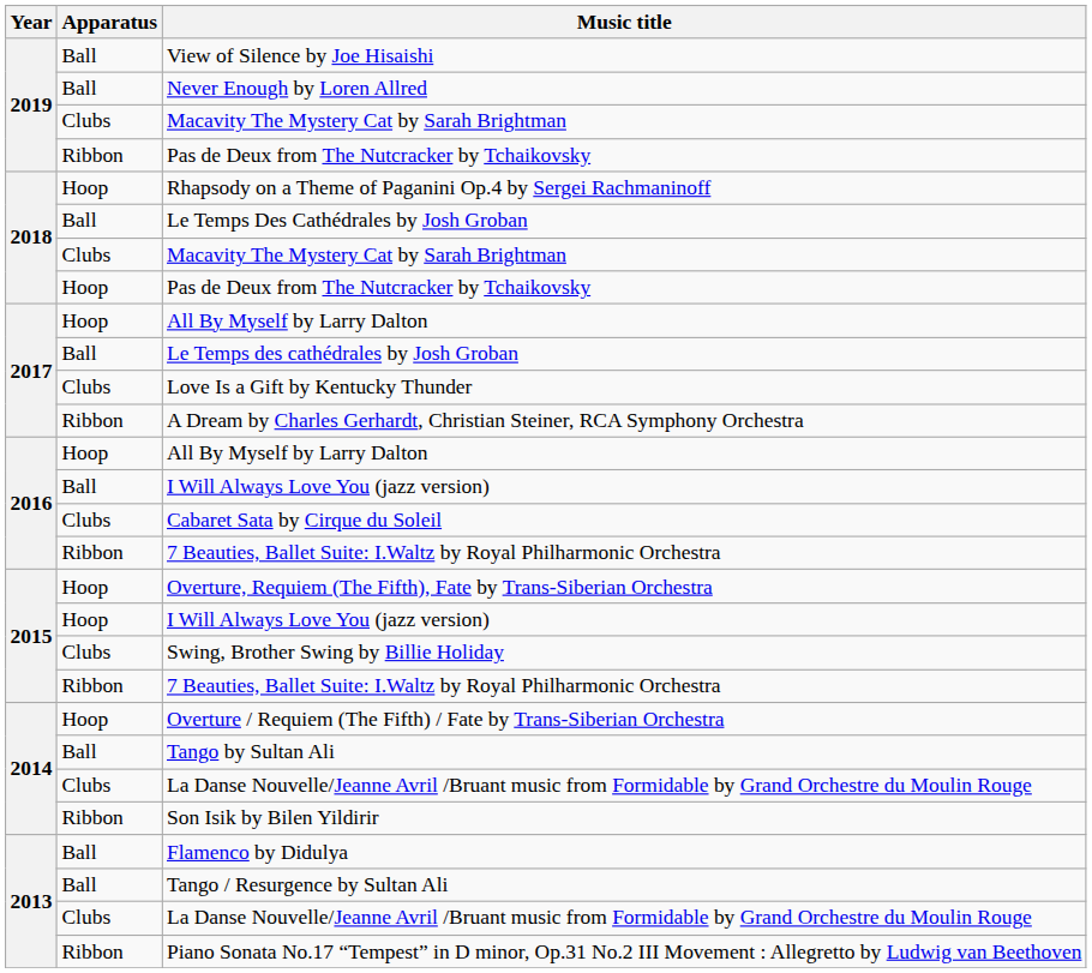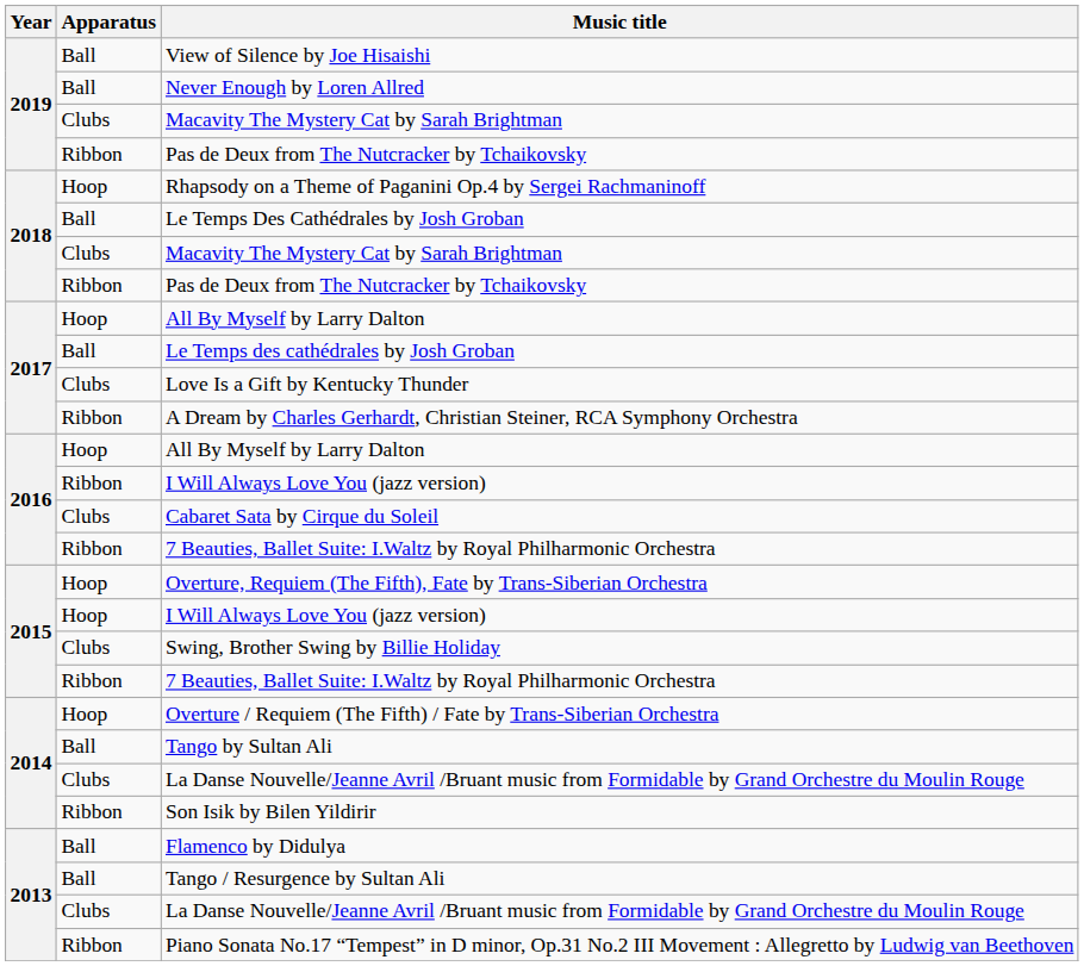 <table class="wikitable plainrowheaders">
 <tr>
 <th scope=col>Year</th>
 <th scope=col>Apparatus</th>
 <th scope=col>Music title </th>
 </tr>
 <tr>
 <th scope=row rowspan="4">2019</th>
 <td>Ball</td>
 <td>View of Silence by <a href='#'>Joe Hisaishi</a></td>
 </tr>
 <tr>
 <td>Ball</td>
 <td><a href='#'>Never Enough</a> by <a href='#'>Loren Allred</a></td>
 </tr>
 <tr>
 <td>Clubs</td>
 <td><a href='#'>Macavity The Mystery Cat</a> by <a href='#'>Sarah Brightman</a></td>
 </tr>
 <tr>
 <td>Ribbon</td>
 <td>Pas de Deux from <a href='#'>The Nutcracker</a> by <a href='#'>Tchaikovsky</a></td>
 </tr>
 <tr>
 <th scope=row rowspan="4">2018</th>
 <td>Hoop</td>
 <td>Rhapsody on a Theme of Paganini Op.4 by <a href='#'>Sergei Rachmaninoff</a></td>
 </tr>
 <tr>
 <td>Ball</td>
 <td>Le Temps Des Cathédrales by <a href='#'>Josh Groban</a></td>
 </tr>
 <tr>
 <td>Clubs</td>
 <td><a href='#'>Macavity The Mystery Cat</a> by <a href='#'>Sarah Brightman</a></td>
 </tr>
 <tr>
-<td>Hoop</td>
+<td>Ribbon</td>
 <td>Pas de Deux from <a href='#'>The Nutcracker</a> by <a href='#'>Tchaikovsky</a></td>
 </tr>
 <tr>
 <th scope=row rowspan=4>2017</th>
 <td>Hoop</td>
 <td><a href='#'>All By Myself</a> by Larry Dalton</td>
 </tr>
 <tr>
 <td>Ball</td>
 <td><a href='#'>Le Temps des cathédrales</a> by <a href='#'>Josh Groban</a></td>
 </tr>
 <tr>
 <td>Clubs</td>
 <td>Love Is a Gift by Kentucky Thunder</td>
 </tr>
 <tr>
 <td>Ribbon</td>
 <td>A Dream by <a href='#'>Charles Gerhardt</a>, Christian Steiner, RCA Symphony Orchestra</td>
 </tr>
 <tr>
 <th scope=row rowspan=4>2016</th>
 <td>Hoop</td>
 <td>All By Myself by Larry Dalton</td>
 </tr>
 <tr>
-<td>Ball</td>
+<td>Ribbon</td>
 <td><a href='#'>I Will Always Love You</a> (jazz version)</td>
 </tr>
 <tr>
 <td>Clubs</td>
 <td><a href='#'>Cabaret Sata</a> by <a href='#'>Cirque du Soleil</a></td>
 </tr>
 <tr>
 <td>Ribbon</td>
 <td><a href='#'>7 Beauties, Ballet Suite: I.Waltz</a> by Royal Philharmonic Orchestra</td>
 </tr>
 <tr>
 <th scope=row rowspan=4>2015</th>
 <td>Hoop</td>
 <td><a href='#'>Overture, Requiem (The Fifth), Fate</a> by <a href='#'>Trans-Siberian Orchestra</a></td>
 </tr>
 <tr>
 <td>Hoop</td>
 <td><a href='#'>I Will Always Love You</a> (jazz version)</td>
 </tr>
 <tr>
 <td>Clubs</td>
 <td>Swing, Brother Swing by <a href='#'>Billie Holiday</a></td>
 </tr>
 <tr>
 <td>Ribbon</td>
 <td><a href='#'>7 Beauties, Ballet Suite: I.Waltz</a> by Royal Philharmonic Orchestra</td>
 </tr>
 <tr>
 <th scope=row rowspan=4>2014</th>
 <td>Hoop</td>
 <td><a href='#'>Overture</a> / Requiem (The Fifth) / Fate 	by <a href='#'>Trans-Siberian Orchestra</a></td>
 </tr>
 <tr>
 <td>Ball</td>
 <td><a href='#'>Tango</a> by Sultan Ali</td>
 </tr>
 <tr>
 <td>Clubs</td>
 <td>La Danse Nouvelle/<a href='#'>Jeanne Avril</a> /Bruant music from <a href='#'>Formidable</a> by <a href='#'>Grand Orchestre du Moulin Rouge</a></td>
 </tr>
 <tr>
 <td>Ribbon</td>
 <td>Son Isik by Bilen Yildirir</td>
 </tr>
 <tr>
 <th scope=row rowspan=4>2013</th>
 <td>Ball</td>
 <td><a href='#'>Flamenco</a> by Didulya</td>
 </tr>
 <tr>
 <td>Ball</td>
 <td>Tango / Resurgence by Sultan Ali</td>
 </tr>
 <tr>
 <td>Clubs</td>
 <td>La Danse Nouvelle/<a href='#'>Jeanne Avril</a> /Bruant music from <a href='#'>Formidable</a> by <a href='#'>Grand Orchestre du Moulin Rouge</a></td>
 </tr>
 <tr>
 <td>Ribbon</td>
 <td>Piano Sonata No.17 “Tempest” in D minor, Op.31 No.2 III Movement : Allegretto by <a href='#'>Ludwig van Beethoven</a></td>
 </tr>
 </table>
